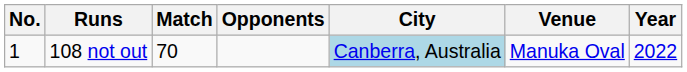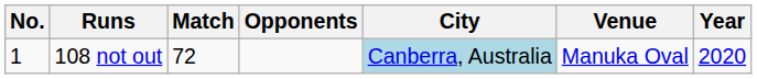 <table class="wikitable">
 <tr>
 <th>No.</th>
 <th>Runs</th>
 <th>Match</th>
 <th>Opponents</th>
 <th>City</th>
 <th>Venue</th>
 <th>Year</th>
 </tr>
 <tr>
 <td>1</td>
 <td>108 <a href='#'>not out</a></td>
-<td>70</td>
+<td>72</td>
 <td></td>
 <td style="background: lightblue;"><a href='#'>Canberra</a>, Australia</td>
 <td><a href='#'>Manuka Oval</a></td>
-<td><a href='#'>2022</a></td>
+<td><a href='#'>2020</a></td>
 </tr>
 </table>
